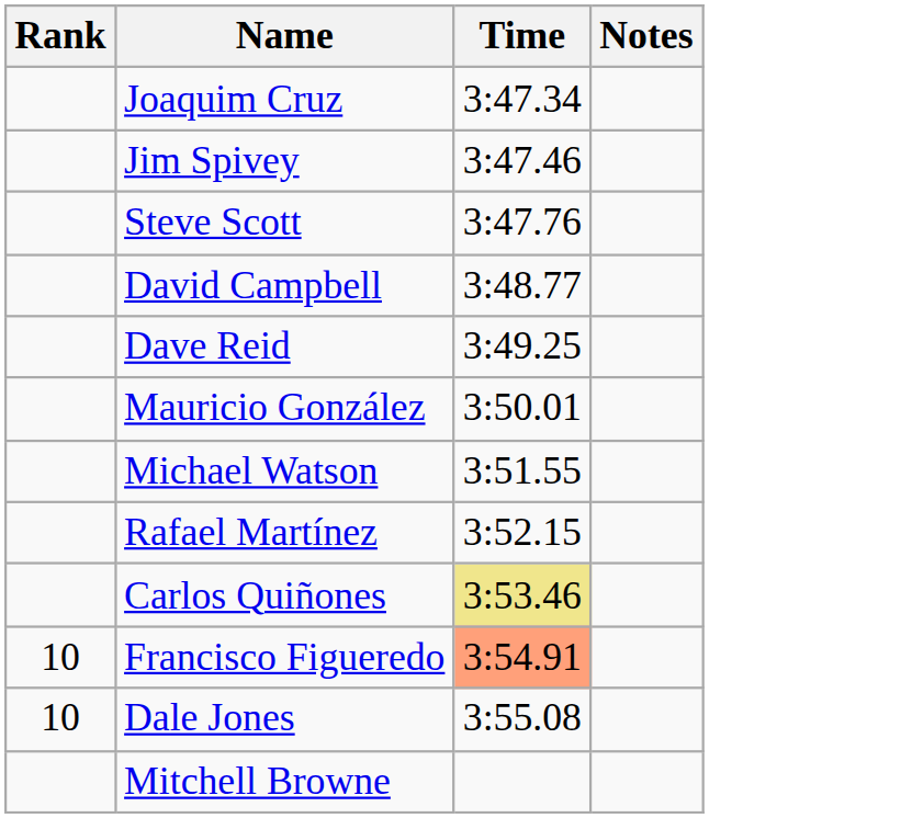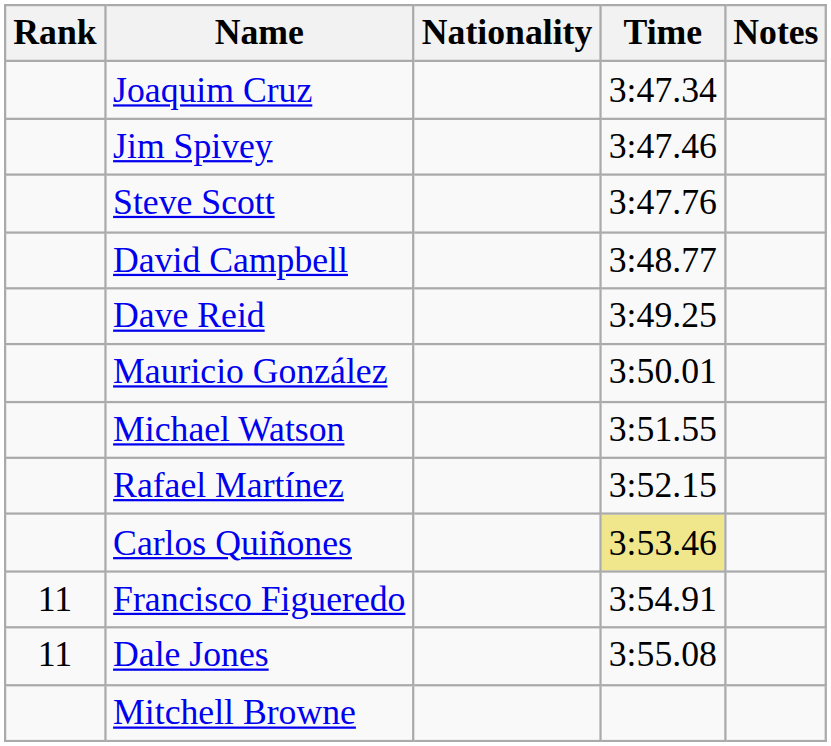 <table class="wikitable sortable" style="text-align:center">
 <tr>
 <th>Rank</th>
 <th>Name</th>
+<th>Nationality</th>
 <th>Time</th>
 <th>Notes</th>
 </tr>
 <tr>
 <td></td>
 <td align=left><a href='#'>Joaquim Cruz</a></td>
+<td align=left></td>
 <td>3:47.34</td>
 <td></td>
 </tr>
 <tr>
 <td></td>
 <td align=left><a href='#'>Jim Spivey</a></td>
+<td align=left></td>
 <td>3:47.46</td>
 <td></td>
 </tr>
 <tr>
 <td></td>
 <td align=left><a href='#'>Steve Scott</a></td>
+<td align=left></td>
 <td>3:47.76</td>
 <td></td>
 </tr>
 <tr>
 <td></td>
 <td align=left><a href='#'>David Campbell</a></td>
+<td align=left></td>
 <td>3:48.77</td>
 <td></td>
 </tr>
 <tr>
 <td></td>
 <td align=left><a href='#'>Dave Reid</a></td>
+<td align=left></td>
 <td>3:49.25</td>
 <td></td>
 </tr>
 <tr>
 <td></td>
 <td align=left><a href='#'>Mauricio González</a></td>
+<td align=left></td>
 <td>3:50.01</td>
 <td></td>
 </tr>
 <tr>
 <td></td>
 <td align=left><a href='#'>Michael Watson</a></td>
+<td align=left></td>
 <td>3:51.55</td>
 <td></td>
 </tr>
 <tr>
 <td></td>
 <td align=left><a href='#'>Rafael Martínez</a></td>
+<td align=left></td>
 <td>3:52.15</td>
 <td></td>
 </tr>
 <tr>
 <td></td>
 <td align=left><a href='#'>Carlos Quiñones</a></td>
+<td align=left></td>
 <td style="background: khaki;">3:53.46</td>
 <td></td>
 </tr>
 <tr>
-<td>10</td>
+<td>11</td>
 <td align=left><a href='#'>Francisco Figueredo</a></td>
-<td style="background: lightsalmon;">3:54.91</td>
+<td align=left></td>
+<td>3:54.91</td>
 <td></td>
 </tr>
 <tr>
-<td>10</td>
+<td>11</td>
 <td align=left><a href='#'>Dale Jones</a></td>
+<td align=left></td>
 <td>3:55.08</td>
 <td></td>
 </tr>
 <tr>
 <td></td>
 <td align=left><a href='#'>Mitchell Browne</a></td>
+<td align=left></td>
 <td></td>
 <td></td>
 </tr>
 </table>
